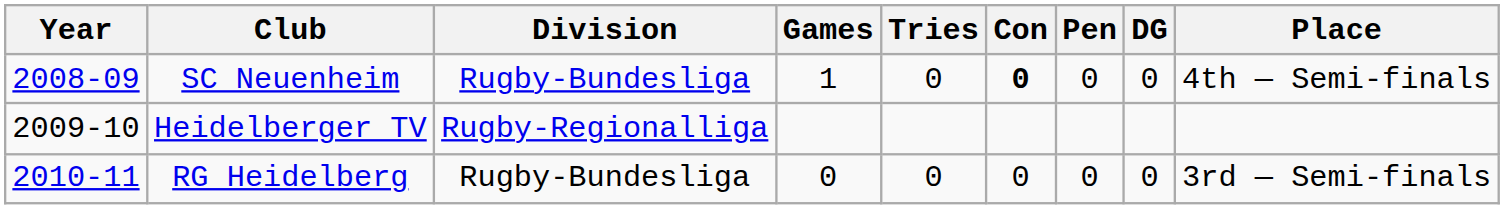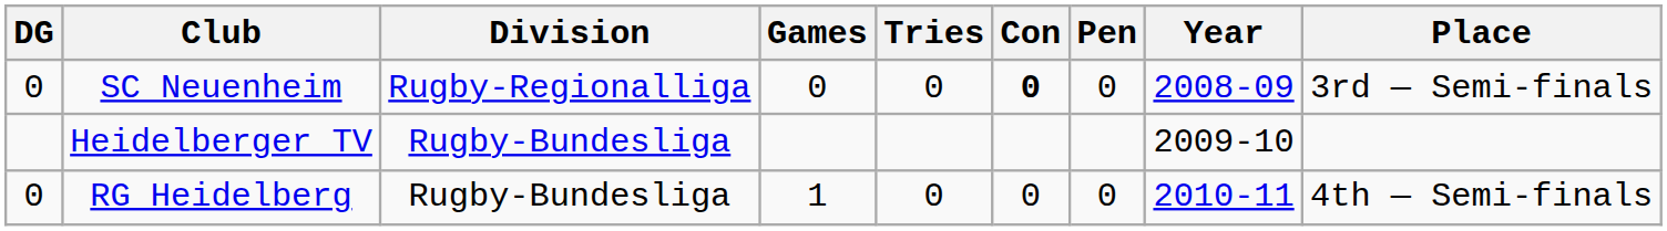 <table class="wikitable">
 <tr>
-<th>Year</th>
+<th>DG</th>
 <th>Club</th>
 <th>Division</th>
 <th>Games</th>
 <th>Tries</th>
 <th>Con</th>
 <th>Pen</th>
-<th>DG</th>
+<th>Year</th>
 <th>Place</th>
 </tr>
 <tr align="center">
-<td><a href='#'>2008-09</a></td>
+<td>0</td>
 <td><a href='#'>SC Neuenheim</a></td>
-<td><a href='#'>Rugby-Bundesliga</a></td>
-<td>1</td>
+<td><a href='#'>Rugby-Regionalliga</a></td>
+<td>0</td>
 <td>0</td>
 <td><strong>0</strong></td>
 <td>0</td>
-<td>0</td>
-<td>4th — Semi-finals</td>
+<td><a href='#'>2008-09</a></td>
+<td>3rd — Semi-finals</td>
 </tr>
 <tr align="center">
-<td>2009-10</td>
+<td></td>
 <td><a href='#'>Heidelberger TV</a></td>
-<td><a href='#'>Rugby-Regionalliga</a></td>
+<td><a href='#'>Rugby-Bundesliga</a></td>
 <td></td>
 <td></td>
 <td></td>
 <td></td>
-<td></td>
+<td>2009-10</td>
 <td></td>
 </tr>
 <tr align="center">
-<td><a href='#'>2010-11</a></td>
+<td>0</td>
 <td><a href='#'>RG Heidelberg</a></td>
 <td>Rugby-Bundesliga</td>
+<td>1</td>
 <td>0</td>
 <td>0</td>
 <td>0</td>
-<td>0</td>
-<td>0</td>
-<td>3rd — Semi-finals</td>
+<td><a href='#'>2010-11</a></td>
+<td>4th — Semi-finals</td>
 </tr>
 </table>
